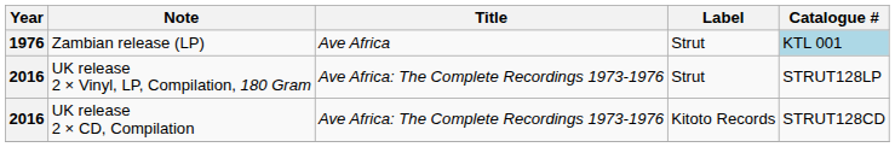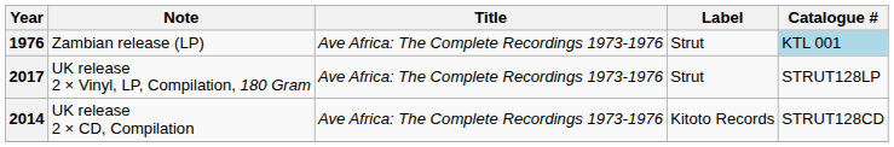 <table class="wikitable plainrowheaders sortable">
 <tr>
 <th scope="col">Year</th>
 <th scope="col">Note</th>
 <th scope="col">Title</th>
 <th scope="col">Label</th>
 <th scope="col" class="unsortable">Catalogue #</th>
 </tr>
 <tr>
 <th scope="row">1976</th>
 <td>Zambian release (LP)</td>
-<td><em>Ave Africa</em></td>
+<td><em>Ave Africa: The Complete Recordings 1973-1976</em></td>
 <td>Strut</td>
 <td style="background: lightblue;">KTL 001</td>
 </tr>
 <tr>
-<th scope="row">2016</th>
+<th scope="row">2017</th>
 <td>UK release<br>2 × Vinyl, LP, Compilation, <em>180 Gram</em></td>
 <td><em>Ave Africa: The Complete Recordings 1973-1976</em></td>
 <td>Strut</td>
 <td>STRUT128LP</td>
 </tr>
 <tr>
-<th scope="row">2016</th>
+<th scope="row">2014</th>
 <td>UK release<br>2 × CD, Compilation</td>
 <td><em>Ave Africa: The Complete Recordings 1973-1976</em></td>
 <td>Kitoto Records</td>
 <td>STRUT128CD</td>
 </tr>
 <tr>
 </tr>
 </table>
